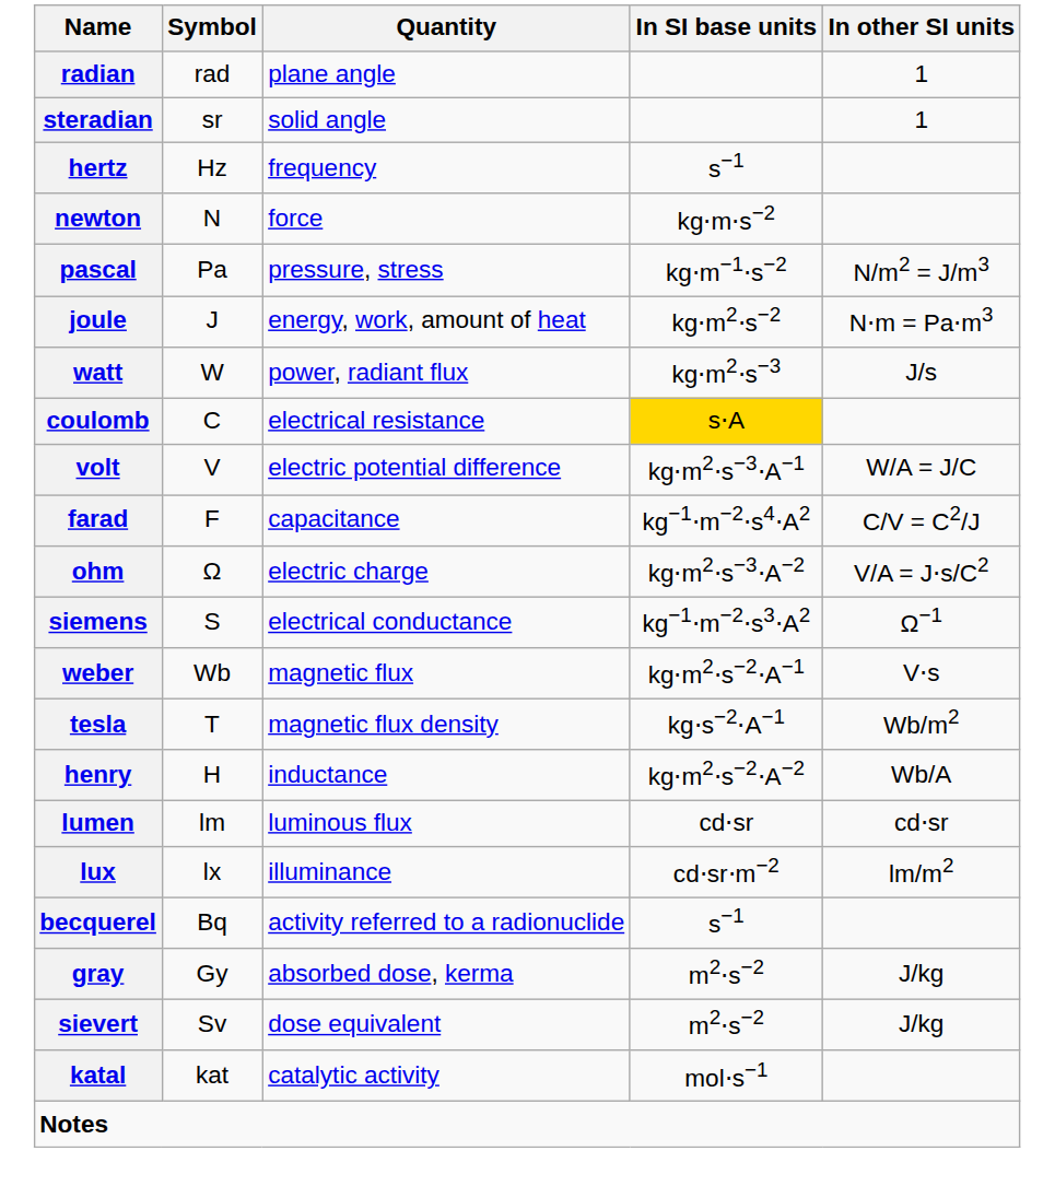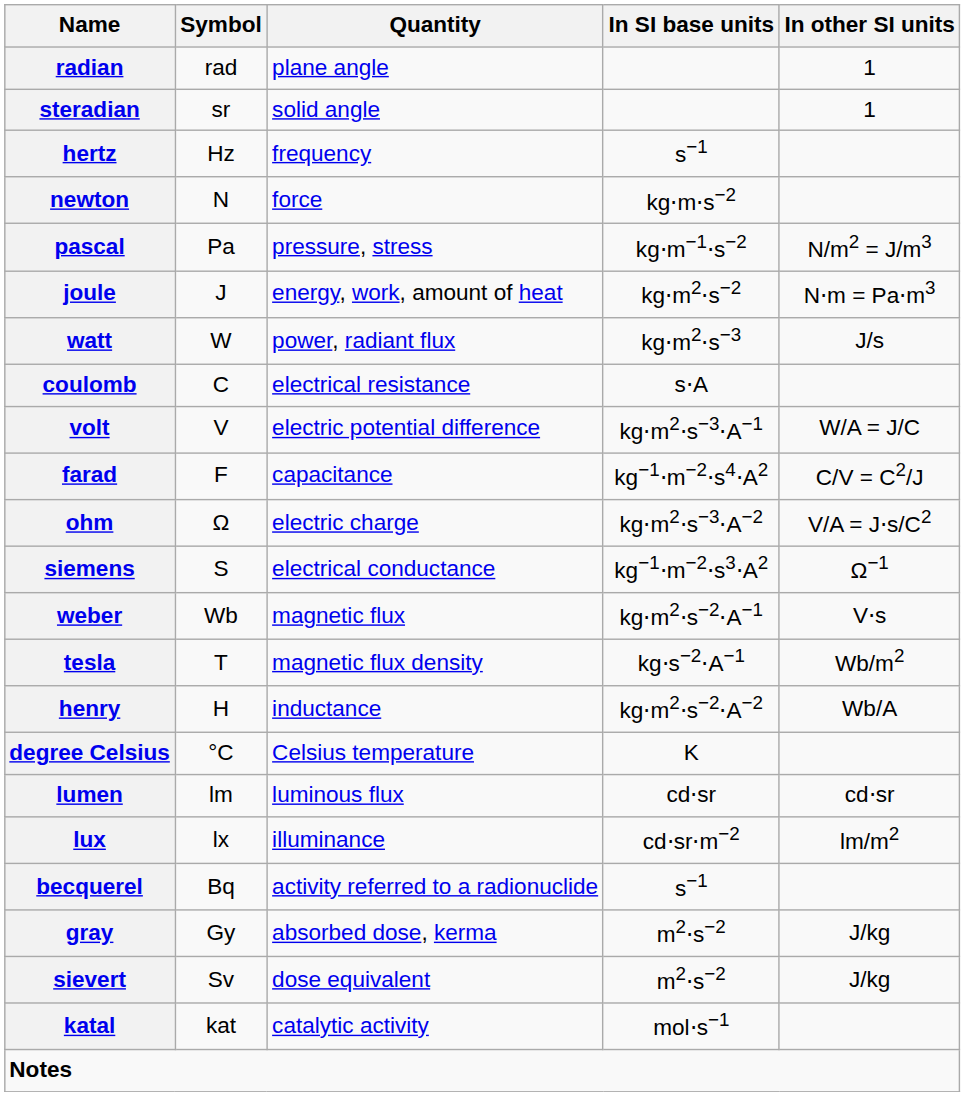 <table class="wikitable floatleft" style="margin:1em auto 1em auto;line-height:1.4">
 <tr>
 <th scope="col">Name</th>
 <th scope="col">Symbol</th>
 <th scope="col">Quantity</th>
 <th scope="col">In SI base units</th>
 <th scope="col">In other SI units</th>
 </tr>
 <tr>
 <th scope="row"><a href='#'>radian</a></th>
 <td style="text-align:center;">rad</td>
 <td><a href='#'>plane angle</a></td>
 <td style="text-align:center;"></td>
 <td style="text-align:center;">1</td>
 </tr>
 <tr>
 <th scope="row"><a href='#'>steradian</a></th>
 <td style="text-align:center;">sr</td>
 <td><a href='#'>solid angle</a></td>
 <td style="text-align:center;"></td>
 <td style="text-align:center;">1</td>
 </tr>
 <tr>
 <th scope="row"><a href='#'>hertz</a></th>
 <td style="text-align:center;">Hz</td>
 <td><a href='#'>frequency</a></td>
 <td style="text-align:center;">s<sup>−1</sup></td>
 <td></td>
 </tr>
 <tr>
 <th scope="row"><a href='#'>newton</a></th>
 <td style="text-align:center;">N</td>
 <td><a href='#'>force</a></td>
 <td style="text-align:center;">kg⋅m⋅s<sup>−2</sup></td>
 <td></td>
 </tr>
 <tr>
 <th scope="row"><a href='#'>pascal</a></th>
 <td style="text-align:center;">Pa</td>
 <td><a href='#'>pressure</a>, <a href='#'>stress</a></td>
 <td style="text-align:center;">kg⋅m<sup>−1</sup>⋅s<sup>−2</sup></td>
 <td style="text-align:center;">N/m<sup>2</sup> = J/m<sup>3</sup></td>
 </tr>
 <tr>
 <th scope="row"><a href='#'>joule</a></th>
 <td style="text-align:center;">J</td>
 <td><a href='#'>energy</a>, <a href='#'>work</a>, amount of <a href='#'>heat</a></td>
 <td style="text-align:center;">kg⋅m<sup>2</sup>⋅s<sup>−2</sup></td>
 <td style="text-align:center;">N⋅m = Pa⋅m<sup>3</sup></td>
 </tr>
 <tr>
 <th scope="row"><a href='#'>watt</a></th>
 <td style="text-align:center;">W</td>
 <td><a href='#'>power</a>, <a href='#'>radiant flux</a></td>
 <td style="text-align:center;">kg⋅m<sup>2</sup>⋅s<sup>−3</sup></td>
 <td style="text-align:center;">J/s</td>
 </tr>
 <tr>
 <th scope="row"><a href='#'>coulomb</a></th>
 <td style="text-align:center;">C</td>
 <td><a href='#'>electrical resistance</a></td>
-<td style="background: gold; text-align:center;">s⋅A</td>
+<td style="text-align:center;">s⋅A</td>
 <td></td>
 </tr>
 <tr>
 <th scope="row"><a href='#'>volt</a></th>
 <td style="text-align:center;">V</td>
 <td><a href='#'>electric potential difference</a></td>
 <td style="text-align:center;">kg⋅m<sup>2</sup>⋅s<sup>−3</sup>⋅A<sup>−1</sup></td>
 <td style="text-align:center;">W/A = J/C</td>
 </tr>
 <tr>
 <th scope="row"><a href='#'>farad</a></th>
 <td style="text-align:center;">F</td>
 <td><a href='#'>capacitance</a></td>
 <td style="text-align:center;">kg<sup>−1</sup>⋅m<sup>−2</sup>⋅s<sup>4</sup>⋅A<sup>2</sup></td>
 <td style="text-align:center;">C/V = C<sup>2</sup>/J</td>
 </tr>
 <tr>
 <th scope="row"><a href='#'>ohm</a></th>
 <td style="text-align:center;">Ω</td>
 <td><a href='#'>electric charge</a></td>
 <td style="text-align:center;">kg⋅m<sup>2</sup>⋅s<sup>−3</sup>⋅A<sup>−2</sup></td>
 <td style="text-align:center;">V/A = J⋅s/C<sup>2</sup></td>
 </tr>
 <tr>
 <th scope="row"><a href='#'>siemens</a></th>
 <td style="text-align:center;">S</td>
 <td><a href='#'>electrical conductance</a></td>
 <td style="text-align:center;">kg<sup>−1</sup>⋅m<sup>−2</sup>⋅s<sup>3</sup>⋅A<sup>2</sup></td>
 <td style="text-align:center;">Ω<sup>−1</sup></td>
 </tr>
 <tr>
 <th scope="row"><a href='#'>weber</a></th>
 <td style="text-align:center;">Wb</td>
 <td><a href='#'>magnetic flux</a></td>
 <td style="text-align:center;">kg⋅m<sup>2</sup>⋅s<sup>−2</sup>⋅A<sup>−1</sup></td>
 <td style="text-align:center;">V⋅s</td>
 </tr>
 <tr>
 <th scope="row"><a href='#'>tesla</a></th>
 <td style="text-align:center;">T</td>
 <td><a href='#'>magnetic flux density</a></td>
 <td style="text-align:center;">kg⋅s<sup>−2</sup>⋅A<sup>−1</sup></td>
 <td style="text-align:center;">Wb/m<sup>2</sup></td>
 </tr>
 <tr>
 <th scope="row"><a href='#'>henry</a></th>
 <td style="text-align:center;">H</td>
 <td><a href='#'>inductance</a></td>
 <td style="text-align:center;">kg⋅m<sup>2</sup>⋅s<sup>−2</sup>⋅A<sup>−2</sup></td>
 <td style="text-align:center;">Wb/A</td>
 </tr>
 <tr>
+<th scope="row"><a href='#'>degree Celsius</a></th>
+<td style="text-align:center;">°C</td>
+<td><a href='#'>Celsius temperature</a></td>
+<td style="text-align:center;">K</td>
+<td></td>
+</tr>
+<tr>
 <th scope="row"><a href='#'>lumen</a></th>
 <td style="text-align:center;">lm</td>
 <td><a href='#'>luminous flux</a></td>
 <td style="text-align:center;">cd⋅sr</td>
 <td style="text-align:center;">cd⋅sr</td>
 </tr>
 <tr>
 <th scope="row"><a href='#'>lux</a></th>
 <td style="text-align:center;">lx</td>
 <td><a href='#'>illuminance</a></td>
 <td style="text-align:center;">cd⋅sr⋅m<sup>−2</sup></td>
 <td style="text-align:center;">lm/m<sup>2</sup></td>
 </tr>
 <tr>
 <th scope="row"><a href='#'>becquerel</a></th>
 <td style="text-align:center;">Bq</td>
 <td><a href='#'>activity referred to a radionuclide</a></td>
 <td style="text-align:center;">s<sup>−1</sup></td>
 <td></td>
 </tr>
 <tr>
 <th scope="row"><a href='#'>gray</a></th>
 <td style="text-align:center;">Gy</td>
 <td><a href='#'>absorbed dose</a>, <a href='#'>kerma</a></td>
 <td style="text-align:center;">m<sup>2</sup>⋅s<sup>−2</sup></td>
 <td style="text-align:center;">J/kg</td>
 </tr>
 <tr>
 <th scope="row"><a href='#'>sievert</a></th>
 <td style="text-align:center;">Sv</td>
 <td><a href='#'>dose equivalent</a></td>
 <td style="text-align:center;">m<sup>2</sup>⋅s<sup>−2</sup></td>
 <td style="text-align:center;">J/kg</td>
 </tr>
 <tr>
 <th scope="row"><a href='#'>katal</a></th>
 <td style="text-align:center;">kat</td>
 <td><a href='#'>catalytic activity</a></td>
 <td style="text-align:center;">mol⋅s<sup>−1</sup></td>
 <td></td>
 </tr>
 <tr>
 <td colspan="5"><strong>Notes</strong><br></td>
 </tr>
 </table>
